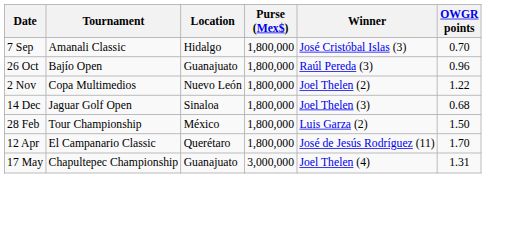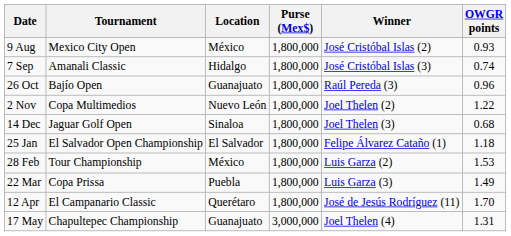 <table class="wikitable" style="font-size:95%">
 <tr>
 <th>Date</th>
 <th>Tournament</th>
 <th>Location</th>
 <th>Purse<br>(<a href='#'>Mex$</a>)</th>
 <th>Winner</th>
 <th><a href='#'>OWGR</a><br>points</th>
 </tr>
 <tr>
+<td>9 Aug</td>
+<td>Mexico City Open</td>
+<td>México</td>
+<td align=right>1,800,000</td>
+<td> <a href='#'>José Cristóbal Islas</a> (2)</td>
+<td align=center>0.93</td>
+</tr>
+<tr>
 <td>7 Sep</td>
 <td>Amanali Classic</td>
 <td>Hidalgo</td>
 <td align=right>1,800,000</td>
 <td> <a href='#'>José Cristóbal Islas</a> (3)</td>
-<td align=center>0.70</td>
+<td align=center>0.74</td>
 </tr>
 <tr>
 <td>26 Oct</td>
 <td>Bajío Open</td>
 <td>Guanajuato</td>
 <td align=right>1,800,000</td>
 <td> <a href='#'>Raúl Pereda</a> (3)</td>
 <td align=center>0.96</td>
 </tr>
 <tr>
 <td>2 Nov</td>
 <td>Copa Multimedios</td>
 <td>Nuevo León</td>
 <td align=right>1,800,000</td>
 <td> <a href='#'>Joel Thelen</a> (2)</td>
 <td align=center>1.22</td>
 </tr>
 <tr>
 <td>14 Dec</td>
 <td>Jaguar Golf Open</td>
 <td>Sinaloa</td>
 <td align=right>1,800,000</td>
 <td> <a href='#'>Joel Thelen</a> (3)</td>
 <td align=center>0.68</td>
 </tr>
 <tr>
+<td>25 Jan</td>
+<td>El Salvador Open Championship</td>
+<td>El Salvador</td>
+<td align=right>1,800,000</td>
+<td> <a href='#'>Felipe Álvarez Cataño</a> (1)</td>
+<td align=center>1.18</td>
+</tr>
+<tr>
 <td>28 Feb</td>
 <td>Tour Championship</td>
 <td>México</td>
 <td align=right>1,800,000</td>
 <td> <a href='#'>Luis Garza</a> (2)</td>
-<td align=center>1.50</td>
+<td align=center>1.53</td>
+</tr>
+<tr>
+<td>22 Mar</td>
+<td>Copa Prissa</td>
+<td>Puebla</td>
+<td align=right>1,800,000</td>
+<td> <a href='#'>Luis Garza</a> (3)</td>
+<td align=center>1.49</td>
 </tr>
 <tr>
 <td>12 Apr</td>
 <td>El Campanario Classic</td>
 <td>Querétaro</td>
 <td align=right>1,800,000</td>
 <td> <a href='#'>José de Jesús Rodríguez</a> (11)</td>
 <td align=center>1.70</td>
 </tr>
 <tr>
 <td>17 May</td>
 <td>Chapultepec Championship</td>
 <td>Guanajuato</td>
 <td align=right>3,000,000</td>
 <td> <a href='#'>Joel Thelen</a> (4)</td>
 <td align=center>1.31</td>
 </tr>
 </table>
